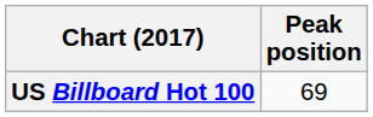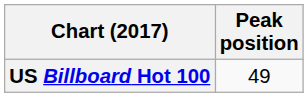 <table class="wikitable sortable plainrowheaders" style="text-align:center">
 <tr>
 <th scope="col">Chart (2017)</th>
 <th scope="col">Peak<br> position</th>
 </tr>
 <tr>
 <th scope="row">US <a href='#'><em>Billboard</em> Hot 100</a></th>
-<td>69</td>
+<td>49</td>
 </tr>
 </table>
